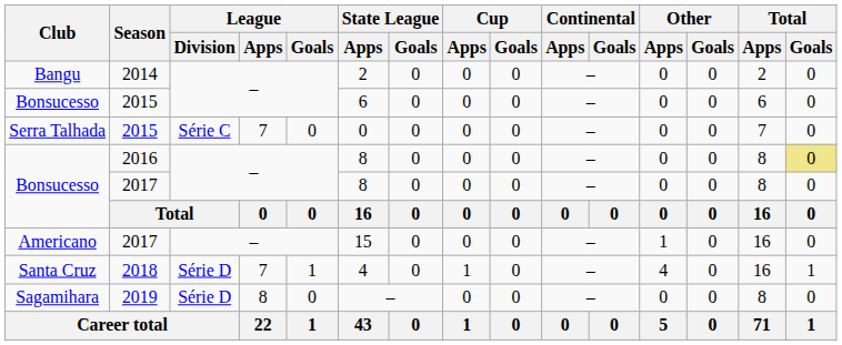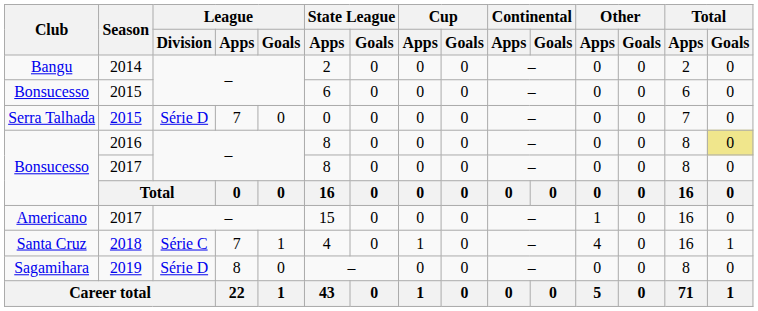 <table class="wikitable" style="text-align: center">
 <tr>
 <th rowspan="2">Club</th>
 <th rowspan="2">Season</th>
 <th colspan="3">League</th>
 <th colspan="2">State League</th>
 <th colspan="2">Cup</th>
 <th colspan="2">Continental</th>
 <th colspan="2">Other</th>
 <th colspan="2">Total</th>
 </tr>
 <tr>
 <th>Division</th>
 <th>Apps</th>
 <th>Goals</th>
 <th>Apps</th>
 <th>Goals</th>
 <th>Apps</th>
 <th>Goals</th>
 <th>Apps</th>
 <th>Goals</th>
 <th>Apps</th>
 <th>Goals</th>
 <th>Apps</th>
 <th>Goals</th>
 </tr>
 <tr>
 <td><a href='#'>Bangu</a></td>
 <td>2014</td>
 <td colspan="3" rowspan="2">–</td>
 <td>2</td>
 <td>0</td>
 <td>0</td>
 <td>0</td>
 <td colspan="2">–</td>
 <td>0</td>
 <td>0</td>
 <td>2</td>
 <td>0</td>
 </tr>
 <tr>
 <td><a href='#'>Bonsucesso</a></td>
 <td>2015</td>
 <td>6</td>
 <td>0</td>
 <td>0</td>
 <td>0</td>
 <td colspan="2">–</td>
 <td>0</td>
 <td>0</td>
 <td>6</td>
 <td>0</td>
 </tr>
 <tr>
 <td><a href='#'>Serra Talhada</a></td>
 <td><a href='#'>2015</a></td>
-<td><a href='#'>Série C</a></td>
+<td><a href='#'>Série D</a></td>
 <td>7</td>
 <td>0</td>
 <td>0</td>
 <td>0</td>
 <td>0</td>
 <td>0</td>
 <td colspan="2">–</td>
 <td>0</td>
 <td>0</td>
 <td>7</td>
 <td>0</td>
 </tr>
 <tr>
 <td rowspan="3"><a href='#'>Bonsucesso</a></td>
 <td>2016</td>
 <td colspan="3" rowspan="2">–</td>
 <td>8</td>
 <td>0</td>
 <td>0</td>
 <td>0</td>
 <td colspan="2">–</td>
 <td>0</td>
 <td>0</td>
 <td>8</td>
 <td style="background: khaki;">0</td>
 </tr>
 <tr>
 <td>2017</td>
 <td>8</td>
 <td>0</td>
 <td>0</td>
 <td>0</td>
 <td colspan="2">–</td>
 <td>0</td>
 <td>0</td>
 <td>8</td>
 <td>0</td>
 </tr>
 <tr>
 <th colspan="2"><strong>Total</strong></th>
 <th>0</th>
 <th>0</th>
 <th>16</th>
 <th>0</th>
 <th>0</th>
 <th>0</th>
 <th>0</th>
 <th>0</th>
 <th>0</th>
 <th>0</th>
 <th>16</th>
 <th>0</th>
 </tr>
 <tr>
 <td><a href='#'>Americano</a></td>
 <td>2017</td>
 <td colspan="3">–</td>
 <td>15</td>
 <td>0</td>
 <td>0</td>
 <td>0</td>
 <td colspan="2">–</td>
 <td>1</td>
 <td>0</td>
 <td>16</td>
 <td>0</td>
 </tr>
 <tr>
 <td><a href='#'>Santa Cruz</a></td>
 <td><a href='#'>2018</a></td>
-<td><a href='#'>Série D</a></td>
+<td><a href='#'>Série C</a></td>
 <td>7</td>
 <td>1</td>
 <td>4</td>
 <td>0</td>
 <td>1</td>
 <td>0</td>
 <td colspan="2">–</td>
 <td>4</td>
 <td>0</td>
 <td>16</td>
 <td>1</td>
 </tr>
 <tr>
 <td><a href='#'>Sagamihara</a></td>
 <td><a href='#'>2019</a></td>
 <td><a href='#'>Série D</a></td>
 <td>8</td>
 <td>0</td>
 <td colspan="2">–</td>
 <td>0</td>
 <td>0</td>
 <td colspan="2">–</td>
 <td>0</td>
 <td>0</td>
 <td>8</td>
 <td>0</td>
 </tr>
 <tr>
 <th colspan="3"><strong>Career total</strong></th>
 <th>22</th>
 <th>1</th>
 <th>43</th>
 <th>0</th>
 <th>1</th>
 <th>0</th>
 <th>0</th>
 <th>0</th>
 <th>5</th>
 <th>0</th>
 <th>71</th>
 <th>1</th>
 </tr>
 </table>
